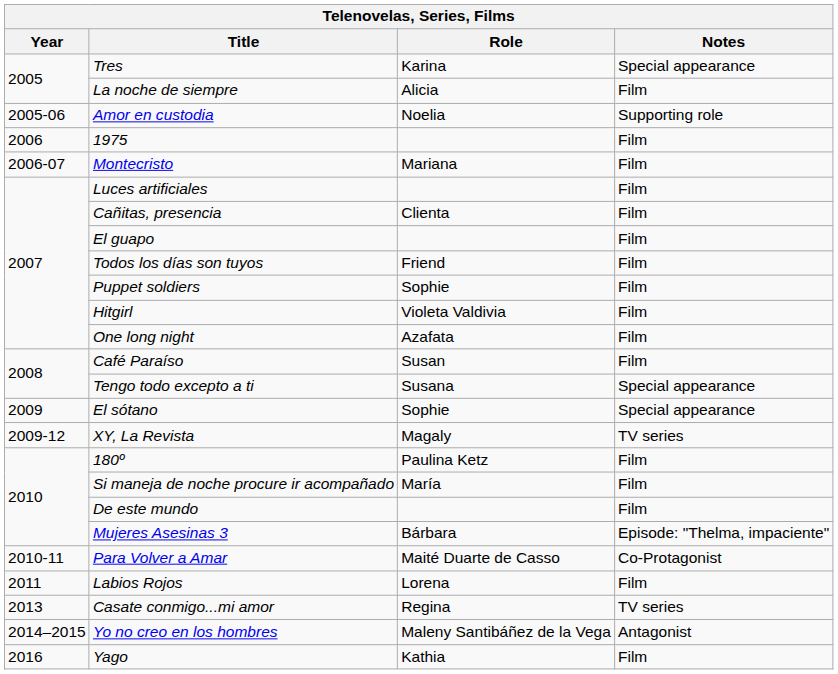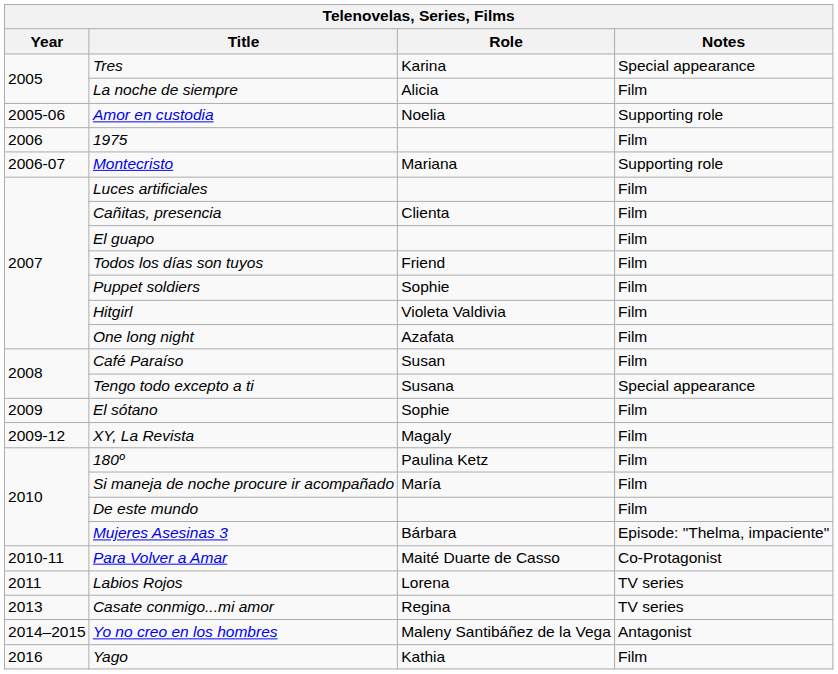 <table class="wikitable">
 <tr>
 <th colspan="5">Telenovelas, Series, Films</th>
 </tr>
 <tr>
 <th>Year</th>
 <th>Title</th>
 <th>Role</th>
 <th>Notes</th>
 </tr>
 <tr>
 <td rowspan=2>2005</td>
 <td><em>Tres</em></td>
 <td>Karina</td>
 <td>Special appearance</td>
 </tr>
 <tr>
 <td><em>La noche de siempre</em></td>
 <td>Alicia</td>
 <td>Film</td>
 </tr>
 <tr>
 <td>2005-06</td>
 <td><em><a href='#'>Amor en custodia</a></em></td>
 <td>Noelia</td>
 <td>Supporting role</td>
 </tr>
 <tr>
 <td>2006</td>
 <td><em>1975</em></td>
 <td></td>
 <td>Film</td>
 </tr>
 <tr>
 <td>2006-07</td>
 <td><em><a href='#'>Montecristo</a></em></td>
 <td>Mariana</td>
-<td>Film</td>
+<td>Supporting role</td>
 </tr>
 <tr>
 <td rowspan=7>2007</td>
 <td><em>Luces artificiales</em></td>
 <td></td>
 <td>Film</td>
 </tr>
 <tr>
 <td><em>Cañitas, presencia</em></td>
 <td>Clienta</td>
 <td>Film</td>
 </tr>
 <tr>
 <td><em>El guapo</em></td>
 <td></td>
 <td>Film</td>
 </tr>
 <tr>
 <td><em>Todos los días son tuyos</em></td>
 <td>Friend</td>
 <td>Film</td>
 </tr>
 <tr>
 <td><em>Puppet soldiers</em></td>
 <td>Sophie</td>
 <td>Film</td>
 </tr>
 <tr>
 <td><em>Hitgirl</em></td>
 <td>Violeta Valdivia</td>
 <td>Film</td>
 </tr>
 <tr>
 <td><em>One long night</em></td>
 <td>Azafata</td>
 <td>Film</td>
 </tr>
 <tr>
 <td rowspan=2>2008</td>
 <td><em>Café Paraíso</em></td>
 <td>Susan</td>
 <td>Film</td>
 </tr>
 <tr>
 <td><em>Tengo todo excepto a ti</em></td>
 <td>Susana</td>
 <td>Special appearance</td>
 </tr>
 <tr>
 <td>2009</td>
 <td><em>El sótano</em></td>
 <td>Sophie</td>
-<td>Special appearance</td>
+<td>Film</td>
 </tr>
 <tr>
 <td>2009-12</td>
 <td><em>XY, La Revista</em></td>
 <td>Magaly</td>
-<td>TV series</td>
+<td>Film</td>
 </tr>
 <tr>
 <td rowspan=4>2010</td>
 <td><em>180º</em></td>
 <td>Paulina Ketz</td>
 <td>Film</td>
 </tr>
 <tr>
 <td><em>Si maneja de noche procure ir acompañado</em></td>
 <td>María</td>
 <td>Film</td>
 </tr>
 <tr>
 <td><em>De este mundo</em></td>
 <td></td>
 <td>Film</td>
 </tr>
 <tr>
 <td><em><a href='#'>Mujeres Asesinas 3</a></em></td>
 <td>Bárbara</td>
 <td>Episode: "Thelma, impaciente"</td>
 </tr>
 <tr>
 <td>2010-11</td>
 <td><em><a href='#'>Para Volver a Amar</a></em></td>
 <td>Maité Duarte de Casso</td>
 <td>Co-Protagonist</td>
 </tr>
 <tr>
 <td>2011</td>
 <td><em>Labios Rojos</em></td>
 <td>Lorena</td>
-<td>Film</td>
+<td>TV series</td>
 </tr>
 <tr>
 <td>2013</td>
 <td><em>Casate conmigo...mi amor</em></td>
 <td>Regina</td>
 <td>TV series</td>
 </tr>
 <tr>
 <td>2014–2015</td>
 <td><em><a href='#'>Yo no creo en los hombres</a></em></td>
 <td>Maleny Santibáñez de la Vega</td>
 <td>Antagonist</td>
 </tr>
 <tr>
 <td>2016</td>
 <td><em>Yago</em></td>
 <td>Kathia</td>
 <td>Film</td>
 </tr>
 </table>
